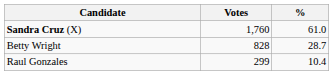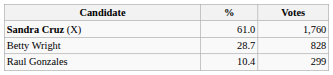 <table style="width:500px;" class="wikitable">
 <tr>
 <th align="center">Candidate</th>
+<th align="center">%</th>
 <th align="center">Votes</th>
-<th align="center">%</th>
 </tr>
 <tr>
 <td align="left"><strong>Sandra Cruz</strong> (X)</td>
+<td align="right">61.0</td>
 <td align="right">1,760</td>
-<td align="right">61.0</td>
 </tr>
 <tr>
 <td align="left">Betty Wright</td>
+<td align="right">28.7</td>
 <td align="right">828</td>
-<td align="right">28.7</td>
 </tr>
 <tr>
 <td align="left">Raul Gonzales</td>
+<td align="right">10.4</td>
 <td align="right">299</td>
-<td align="right">10.4</td>
 </tr>
 </table>
